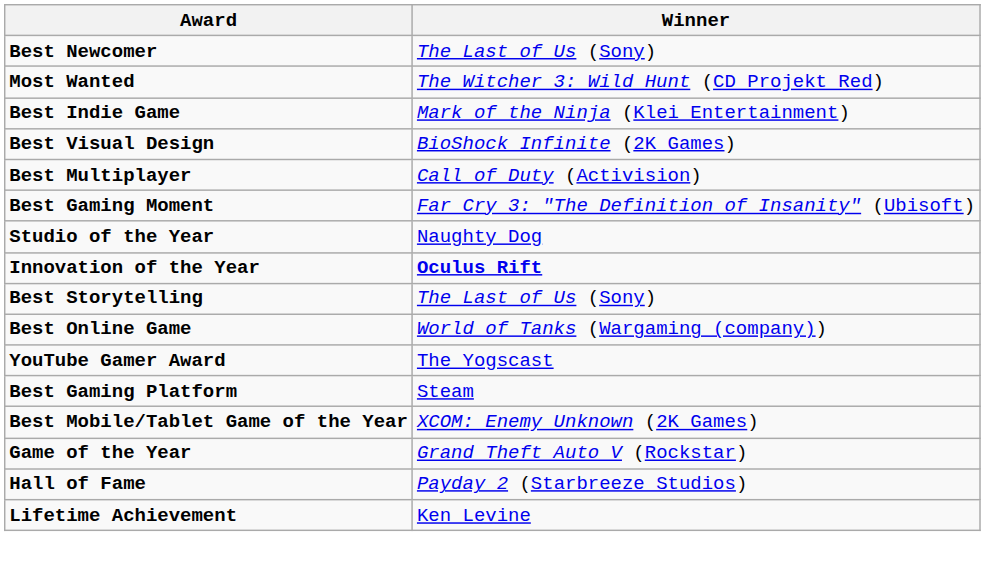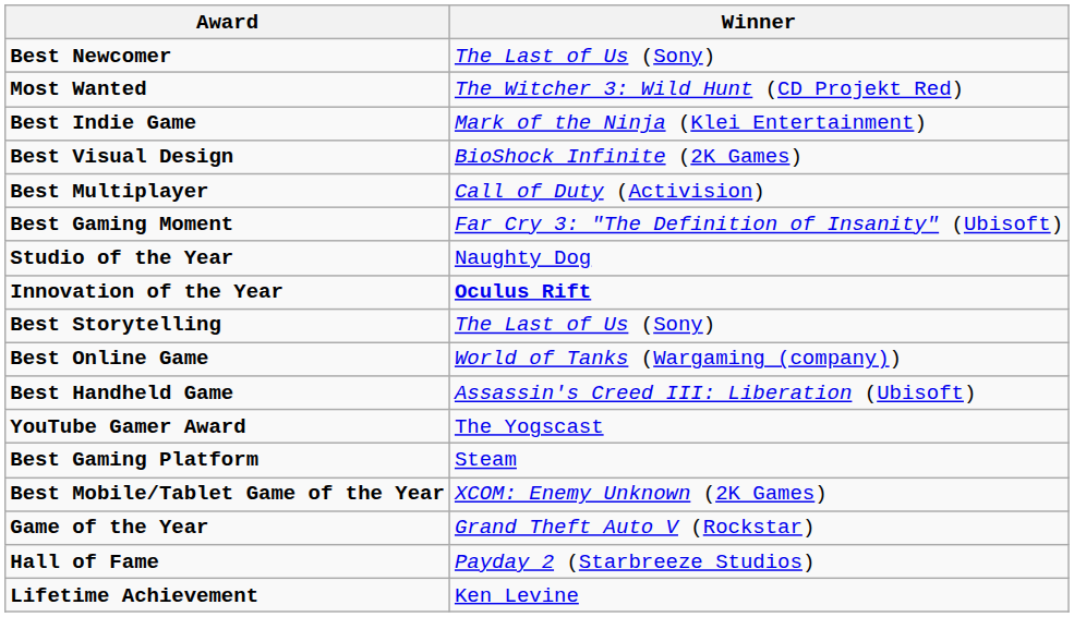 <table class="wikitable">
 <tr>
 <th><strong>Award</strong></th>
 <th><strong>Winner</strong></th>
 </tr>
 <tr>
 <td><strong>Best Newcomer</strong></td>
 <td><em><a href='#'>The Last of Us</a></em> (<a href='#'>Sony</a>)</td>
 </tr>
 <tr>
 <td><strong>Most Wanted</strong></td>
 <td><em><a href='#'>The Witcher 3: Wild Hunt</a></em> (<a href='#'>CD Projekt Red</a>)</td>
 </tr>
 <tr>
 <td><strong>Best Indie Game</strong></td>
 <td><em><a href='#'>Mark of the Ninja</a></em> (<a href='#'>Klei Entertainment</a>)</td>
 </tr>
 <tr>
 <td><strong>Best Visual Design</strong></td>
 <td><em><a href='#'>BioShock Infinite</a></em> (<a href='#'>2K Games</a>)</td>
 </tr>
 <tr>
 <td><strong>Best Multiplayer</strong></td>
 <td><em><a href='#'>Call of Duty</a></em> (<a href='#'>Activision</a>)</td>
 </tr>
 <tr>
 <td><strong>Best Gaming Moment</strong></td>
 <td><em><a href='#'>Far Cry 3: "The Definition of Insanity"</a></em> (<a href='#'>Ubisoft</a>)</td>
 </tr>
 <tr>
 <td><strong>Studio of the Year</strong></td>
 <td><a href='#'>Naughty Dog</a></td>
 </tr>
 <tr>
 <td><strong>Innovation of the Year</strong></td>
 <td><strong><a href='#'>Oculus Rift</a></strong></td>
 </tr>
 <tr>
 <td><strong>Best Storytelling</strong></td>
 <td><em><a href='#'>The Last of Us</a></em> (<a href='#'>Sony</a>)</td>
 </tr>
 <tr>
 <td><strong>Best Online Game</strong></td>
 <td><em><a href='#'>World of Tanks</a></em> (<a href='#'>Wargaming (company)</a>)</td>
 </tr>
 <tr>
+<td><strong>Best Handheld Game</strong></td>
+<td><em><a href='#'>Assassin's Creed III: Liberation</a></em> (<a href='#'>Ubisoft</a>)</td>
+</tr>
+<tr>
 <td><strong>YouTube Gamer Award</strong></td>
 <td><a href='#'>The Yogscast</a></td>
 </tr>
 <tr>
 <td><strong>Best Gaming Platform</strong></td>
 <td><a href='#'>Steam</a></td>
 </tr>
 <tr>
 <td><strong>Best Mobile/Tablet Game of the Year</strong></td>
 <td><em><a href='#'>XCOM: Enemy Unknown</a></em> (<a href='#'>2K Games</a>)</td>
 </tr>
 <tr>
 <td><strong>Game of the Year</strong></td>
 <td><em><a href='#'>Grand Theft Auto V</a></em> (<a href='#'>Rockstar</a>)</td>
 </tr>
 <tr>
 <td><strong>Hall of Fame</strong></td>
 <td><em><a href='#'>Payday 2</a></em> (<a href='#'>Starbreeze Studios</a>)</td>
 </tr>
 <tr>
 <td><strong>Lifetime Achievement</strong></td>
 <td><a href='#'>Ken Levine</a></td>
 </tr>
 </table>
